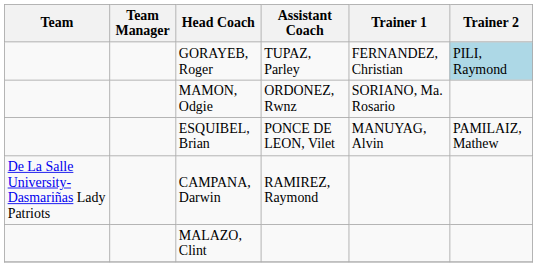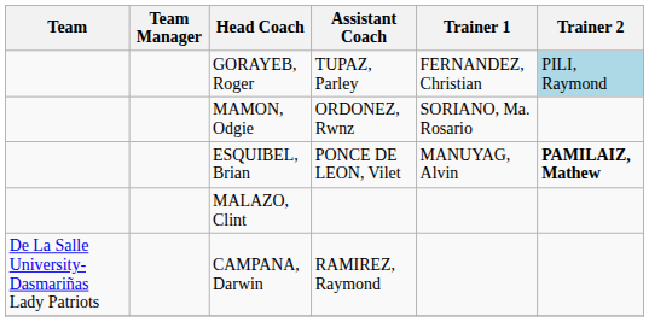 <table class="wikitable">
 <tr>
 <th>Team</th>
 <th>Team Manager</th>
 <th>Head Coach</th>
 <th>Assistant Coach</th>
 <th>Trainer 1</th>
 <th>Trainer 2</th>
 </tr>
 <tr>
 <td></td>
 <td></td>
 <td>GORAYEB, Roger</td>
 <td>TUPAZ, Parley</td>
 <td>FERNANDEZ, Christian</td>
 <td style="background: lightblue;">PILI, Raymond</td>
 </tr>
 <tr>
 <td></td>
 <td></td>
 <td>MAMON, Odgie</td>
 <td>ORDONEZ, Rwnz</td>
 <td>SORIANO, Ma. Rosario</td>
 <td></td>
 </tr>
 <tr>
 <td></td>
 <td></td>
 <td>ESQUIBEL, Brian</td>
 <td>PONCE DE LEON, Vilet</td>
 <td>MANUYAG, Alvin</td>
-<td>PAMILAIZ, Mathew</td>
+<td><strong>PAMILAIZ, Mathew</strong></td>
+</tr>
+<tr>
+<td></td>
+<td></td>
+<td>MALAZO, Clint</td>
+<td></td>
+<td></td>
+<td></td>
 </tr>
 <tr>
 <td> <a href='#'>De La Salle University-Dasmariñas</a> Lady Patriots</td>
 <td></td>
 <td>CAMPANA, Darwin</td>
 <td>RAMIREZ, Raymond</td>
 <td></td>
 <td></td>
 </tr>
 <tr>
-<td></td>
-<td></td>
-<td>MALAZO, Clint</td>
-<td></td>
-<td></td>
-<td></td>
-</tr>
-<tr>
 </tr>
 </table>
